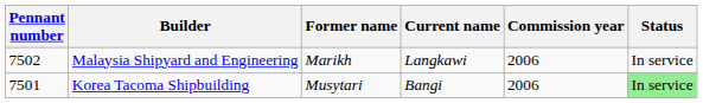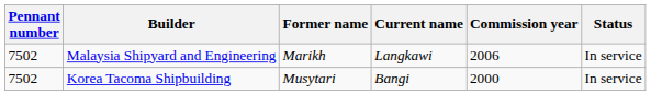 <table class="wikitable">
 <tr>
 <th><a href='#'>Pennant<br>number</a></th>
 <th>Builder</th>
 <th>Former name</th>
 <th>Current name</th>
 <th>Commission year</th>
 <th>Status</th>
 </tr>
 <tr>
 <td>7502</td>
 <td><a href='#'> Malaysia Shipyard and Engineering</a></td>
 <td><em>Marikh</em></td>
 <td><em>Langkawi</em></td>
 <td>2006</td>
 <td>In service</td>
 </tr>
 <tr>
-<td>7501</td>
+<td>7502</td>
 <td><a href='#'>Korea Tacoma Shipbuilding</a></td>
 <td><em>Musytari</em></td>
 <td><em>Bangi</em></td>
-<td>2006</td>
-<td style="background: lightgreen;">In service</td>
+<td>2000</td>
+<td>In service</td>
 </tr>
 </table>
